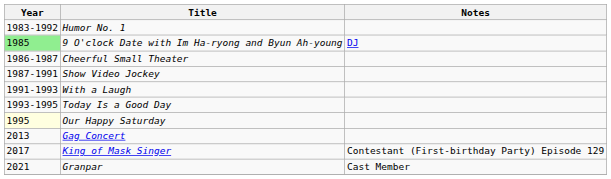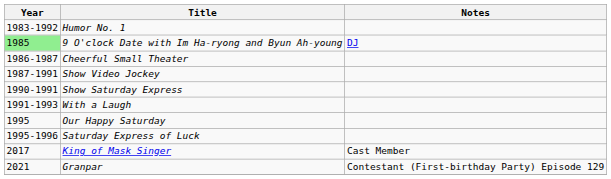 <table class="wikitable">
 <tr>
 <th>Year</th>
 <th>Title</th>
 <th>Notes</th>
 </tr>
 <tr>
 <td>1983-1992</td>
 <td><em>Humor No. 1</em></td>
 <td></td>
 </tr>
 <tr>
 <td style="background: lightgreen;">1985</td>
 <td><em>9 O'clock Date with Im Ha-ryong and Byun Ah-young</em></td>
 <td><a href='#'>DJ</a></td>
 </tr>
 <tr>
 <td>1986-1987</td>
 <td><em>Cheerful Small Theater</em></td>
 <td></td>
 </tr>
 <tr>
 <td>1987-1991</td>
 <td><em>Show Video Jockey</em></td>
 <td></td>
 </tr>
 <tr>
+<td>1990-1991</td>
+<td><em>Show Saturday Express</em></td>
+<td></td>
+</tr>
+<tr>
 <td>1991-1993</td>
 <td><em>With a Laugh</em></td>
 <td></td>
 </tr>
 <tr>
-<td>1993-1995</td>
-<td><em>Today Is a Good Day</em></td>
-<td></td>
-</tr>
-<tr>
-<td style="background: lightyellow;">1995</td>
+<td>1995</td>
 <td><em>Our Happy Saturday</em></td>
 <td></td>
 </tr>
 <tr>
-<td>2013</td>
-<td><em><a href='#'>Gag Concert</a></em></td>
+<td>1995-1996</td>
+<td><em>Saturday Express of Luck</em></td>
 <td></td>
 </tr>
 <tr>
 <td>2017</td>
 <td><em><a href='#'>King of Mask Singer</a></em></td>
-<td>Contestant (First-birthday Party) Episode 129</td>
+<td>Cast Member </td>
 </tr>
 <tr>
 <td>2021</td>
 <td><em>Granpar</em></td>
-<td>Cast Member </td>
+<td>Contestant (First-birthday Party) Episode 129</td>
 </tr>
 <tr>
 </tr>
 </table>
